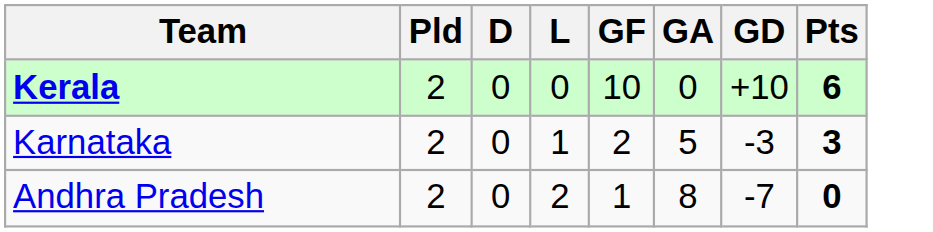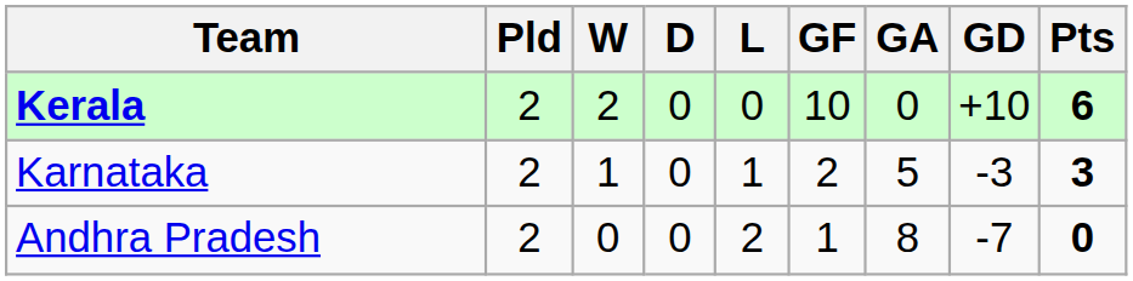 <table class="wikitable" style="text-align: center;">
 <tr>
 <th width="175">Team</th>
 <th width="20">Pld</th>
+<th width="20">W</th>
 <th width="20">D</th>
 <th width="20">L</th>
 <th width="20">GF</th>
 <th width="20">GA</th>
 <th width="20">GD</th>
 <th width="20">Pts</th>
 </tr>
 <tr bgcolor=#ccffcc>
 <td align=left><strong><a href='#'>Kerala</a></strong></td>
+<td>2</td>
 <td>2</td>
 <td>0</td>
 <td>0</td>
 <td>10</td>
 <td>0</td>
 <td>+10</td>
 <td><strong>6</strong></td>
 </tr>
 <tr>
 <td align=left><a href='#'>Karnataka</a></td>
 <td>2</td>
+<td>1</td>
 <td>0</td>
 <td>1</td>
 <td>2</td>
 <td>5</td>
 <td>-3</td>
 <td><strong>3</strong></td>
 </tr>
 <tr>
 <td align=left><a href='#'>Andhra Pradesh</a></td>
 <td>2</td>
 <td>0</td>
+<td>0</td>
 <td>2</td>
 <td>1</td>
 <td>8</td>
 <td>-7</td>
 <td><strong>0</strong></td>
 </tr>
 </table>
